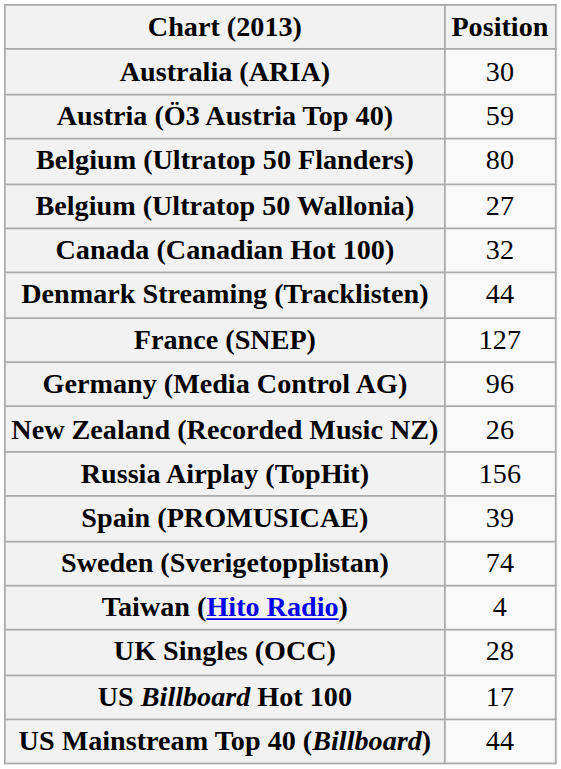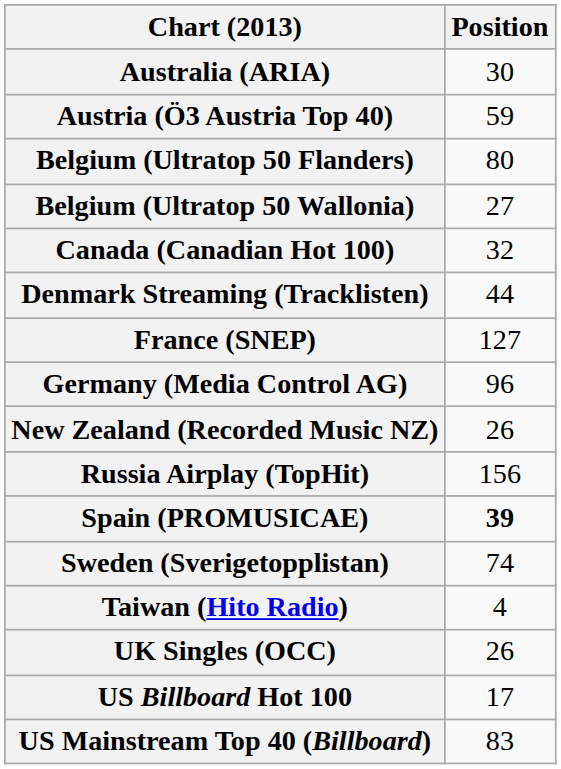 <table class="wikitable plainrowheaders sortable" style="text-align:center;">
 <tr>
 <th scope="col">Chart (2013)</th>
 <th scope="col">Position</th>
 </tr>
 <tr>
 <th scope="row">Australia (ARIA)</th>
 <td>30</td>
 </tr>
 <tr>
 <th scope="row">Austria (Ö3 Austria Top 40)</th>
 <td>59</td>
 </tr>
 <tr>
 <th scope="row">Belgium (Ultratop 50 Flanders)</th>
 <td>80</td>
 </tr>
 <tr>
 <th scope="row">Belgium (Ultratop 50 Wallonia)</th>
 <td>27</td>
 </tr>
 <tr>
 <th scope="row">Canada (Canadian Hot 100)</th>
 <td>32</td>
 </tr>
 <tr>
 <th scope="row">Denmark Streaming (Tracklisten)</th>
 <td>44</td>
 </tr>
 <tr>
 <th scope="row">France (SNEP)</th>
 <td>127</td>
 </tr>
 <tr>
 <th scope="row">Germany (Media Control AG)</th>
 <td>96</td>
 </tr>
 <tr>
 <th scope="row">New Zealand (Recorded Music NZ)</th>
 <td>26</td>
 </tr>
 <tr>
 <th scope="row">Russia Airplay (TopHit)</th>
 <td>156</td>
 </tr>
 <tr>
 <th scope="row">Spain (PROMUSICAE)</th>
-<td>39</td>
+<td><strong>39</strong></td>
 </tr>
 <tr>
 <th scope="row">Sweden (Sverigetopplistan)</th>
 <td>74</td>
 </tr>
 <tr>
 <th scope="row">Taiwan (<a href='#'>Hito Radio</a>)</th>
 <td>4</td>
 </tr>
 <tr>
 <th scope="row">UK Singles (OCC)</th>
-<td>28</td>
+<td>26</td>
 </tr>
 <tr>
 <th scope="row">US <em>Billboard</em> Hot 100</th>
 <td>17</td>
 </tr>
 <tr>
 <th scope="row">US Mainstream Top 40 (<em>Billboard</em>)</th>
-<td>44</td>
+<td>83</td>
 </tr>
 </table>
